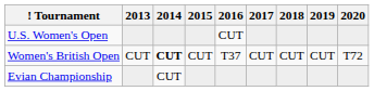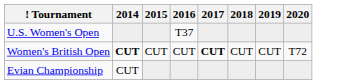 <table class="wikitable" style="font-size:95%;text-align:center;">
 <tr>
 <th>! Tournament</th>
-<th>2013</th>
 <th>2014</th>
 <th>2015</th>
 <th>2016</th>
 <th>2017</th>
 <th>2018</th>
 <th>2019</th>
 <th>2020</th>
 </tr>
 <tr>
 <td align=left><a href='#'>U.S. Women's Open</a></td>
 <td style="background:#eeeeee;"></td>
 <td style="background:#eeeeee;"></td>
-<td style="background:#eeeeee;"></td>
-<td>CUT</td>
+<td>T37</td>
 <td style="background:#eeeeee;"></td>
 <td style="background:#eeeeee;"></td>
 <td style="background:#eeeeee;"></td>
 <td style="background:#eeeeee;"></td>
 </tr>
 <tr>
 <td align=left><a href='#'>Women's British Open</a></td>
+<td><strong>CUT</strong></td>
+<td>CUT</td>
 <td>CUT</td>
 <td><strong>CUT</strong></td>
-<td>CUT</td>
-<td>T37</td>
-<td>CUT</td>
 <td>CUT</td>
 <td>CUT</td>
 <td>T72</td>
 </tr>
 <tr>
 <td align=left><a href='#'>Evian Championship</a></td>
-<td style="background:#eeeeee;"></td>
 <td>CUT</td>
 <td style="background:#eeeeee;"></td>
 <td style="background:#eeeeee;"></td>
 <td style="background:#eeeeee;"></td>
 <td style="background:#eeeeee;"></td>
 <td style="background:#eeeeee;"></td>
 <td style="background:#eeeeee;"></td>
 </tr>
 </table>
